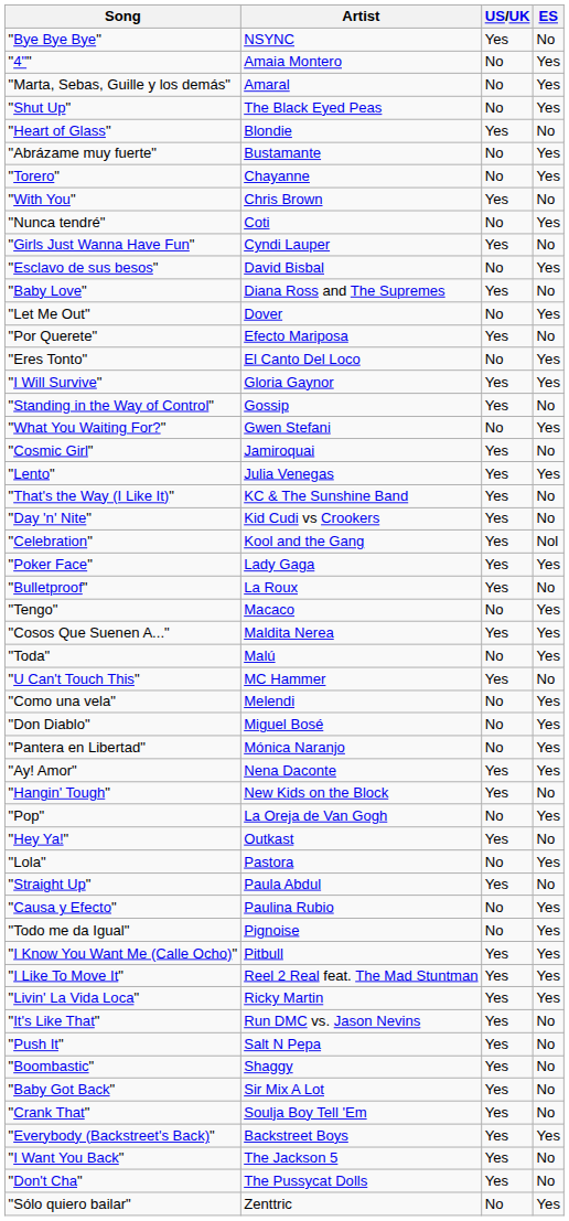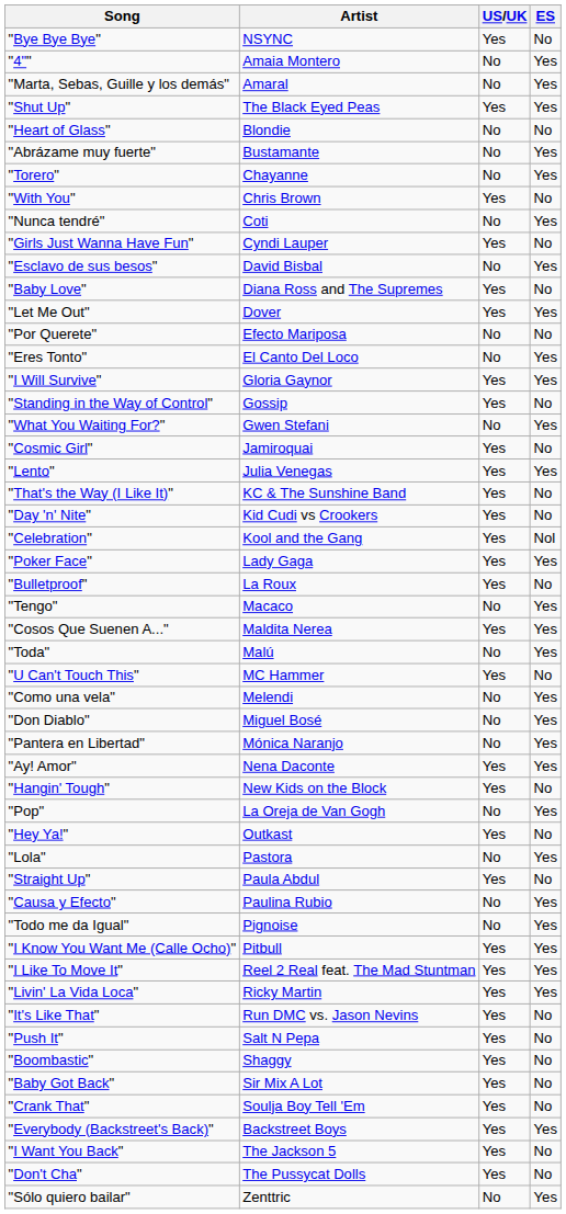 <table class="wikitable sortable" style="font-size:90%;">
 <tr>
 <th>Song</th>
 <th>Artist</th>
 <th><a href='#'>US</a>/<a href='#'>UK</a></th>
 <th><a href='#'>ES</a></th>
 </tr>
 <tr>
 <td>"<a href='#'>Bye Bye Bye</a>"</td>
 <td><a href='#'>NSYNC</a></td>
 <td>Yes</td>
 <td>No</td>
 </tr>
 <tr>
 <td>"<a href='#'>4"</a>"</td>
 <td><a href='#'>Amaia Montero</a></td>
 <td>No</td>
 <td>Yes</td>
 </tr>
 <tr>
 <td>"Marta, Sebas, Guille y los demás"</td>
 <td><a href='#'>Amaral</a></td>
 <td>No</td>
 <td>Yes</td>
 </tr>
 <tr>
 <td>"<a href='#'>Shut Up</a>"</td>
 <td><a href='#'>The Black Eyed Peas</a></td>
-<td>No</td>
+<td>Yes</td>
 <td>Yes</td>
 </tr>
 <tr>
 <td>"<a href='#'>Heart of Glass</a>"</td>
 <td><a href='#'>Blondie</a></td>
-<td>Yes</td>
+<td>No</td>
 <td>No</td>
 </tr>
 <tr>
 <td>"Abrázame muy fuerte"</td>
 <td><a href='#'>Bustamante</a></td>
 <td>No</td>
 <td>Yes</td>
 </tr>
 <tr>
 <td>"<a href='#'>Torero</a>"</td>
 <td><a href='#'>Chayanne</a></td>
 <td>No</td>
 <td>Yes</td>
 </tr>
 <tr>
 <td>"<a href='#'>With You</a>"</td>
 <td><a href='#'>Chris Brown</a></td>
 <td>Yes</td>
 <td>No</td>
 </tr>
 <tr>
 <td>"Nunca tendré"</td>
 <td><a href='#'>Coti</a></td>
 <td>No</td>
 <td>Yes</td>
 </tr>
 <tr>
 <td>"<a href='#'>Girls Just Wanna Have Fun</a>"</td>
 <td><a href='#'>Cyndi Lauper</a></td>
 <td>Yes</td>
 <td>No</td>
 </tr>
 <tr>
 <td>"<a href='#'>Esclavo de sus besos</a>"</td>
 <td><a href='#'>David Bisbal</a></td>
 <td>No</td>
 <td>Yes</td>
 </tr>
 <tr>
 <td>"<a href='#'>Baby Love</a>"</td>
 <td><a href='#'>Diana Ross</a> and <a href='#'>The Supremes</a></td>
 <td>Yes</td>
 <td>No</td>
 </tr>
 <tr>
 <td>"Let Me Out"</td>
 <td><a href='#'>Dover</a></td>
-<td>No</td>
+<td>Yes</td>
 <td>Yes</td>
 </tr>
 <tr>
 <td>"Por Querete"</td>
 <td><a href='#'>Efecto Mariposa</a></td>
-<td>Yes</td>
+<td>No</td>
 <td>No</td>
 </tr>
 <tr>
 <td>"Eres Tonto"</td>
 <td><a href='#'>El Canto Del Loco</a></td>
 <td>No</td>
 <td>Yes</td>
 </tr>
 <tr>
 <td>"<a href='#'>I Will Survive</a>"</td>
 <td><a href='#'>Gloria Gaynor</a></td>
 <td>Yes</td>
 <td>Yes</td>
 </tr>
 <tr>
 <td>"<a href='#'>Standing in the Way of Control</a>"</td>
 <td><a href='#'>Gossip</a></td>
 <td>Yes</td>
 <td>No</td>
 </tr>
 <tr>
 <td>"<a href='#'>What You Waiting For?</a>"</td>
 <td><a href='#'>Gwen Stefani</a></td>
 <td>No</td>
 <td>Yes</td>
 </tr>
 <tr>
 <td>"<a href='#'>Cosmic Girl</a>"</td>
 <td><a href='#'>Jamiroquai</a></td>
 <td>Yes</td>
 <td>No</td>
 </tr>
 <tr>
 <td>"<a href='#'>Lento</a>"</td>
 <td><a href='#'>Julia Venegas</a></td>
 <td>Yes</td>
 <td>Yes</td>
 </tr>
 <tr>
 <td>"<a href='#'>That's the Way (I Like It)</a>"</td>
 <td><a href='#'>KC & The Sunshine Band</a></td>
 <td>Yes</td>
 <td>No</td>
 </tr>
 <tr>
 <td>"<a href='#'>Day 'n' Nite</a>"</td>
 <td><a href='#'>Kid Cudi</a> vs <a href='#'>Crookers</a></td>
 <td>Yes</td>
 <td>No</td>
 </tr>
 <tr>
 <td>"<a href='#'>Celebration</a>"</td>
 <td><a href='#'>Kool and the Gang</a></td>
 <td>Yes</td>
 <td>Nol</td>
 </tr>
 <tr>
 <td>"<a href='#'>Poker Face</a>"</td>
 <td><a href='#'>Lady Gaga</a></td>
 <td>Yes</td>
 <td>Yes</td>
 </tr>
 <tr>
 <td>"<a href='#'>Bulletproof</a>"</td>
 <td><a href='#'>La Roux</a></td>
 <td>Yes</td>
 <td>No</td>
 </tr>
 <tr>
 <td>"Tengo"</td>
 <td><a href='#'>Macaco</a></td>
 <td>No</td>
 <td>Yes</td>
 </tr>
 <tr>
 <td>"Cosos Que Suenen A..."</td>
 <td><a href='#'>Maldita Nerea</a></td>
 <td>Yes</td>
 <td>Yes</td>
 </tr>
 <tr>
 <td>"Toda"</td>
 <td><a href='#'>Malú</a></td>
 <td>No</td>
 <td>Yes</td>
 </tr>
 <tr>
 <td>"<a href='#'>U Can't Touch This</a>"</td>
 <td><a href='#'>MC Hammer</a></td>
 <td>Yes</td>
 <td>No</td>
 </tr>
 <tr>
 <td>"Como una vela"</td>
 <td><a href='#'>Melendi</a></td>
 <td>No</td>
 <td>Yes</td>
 </tr>
 <tr>
 <td>"Don Diablo"</td>
 <td><a href='#'>Miguel Bosé</a></td>
 <td>No</td>
 <td>Yes</td>
 </tr>
 <tr>
 <td>"Pantera en Libertad"</td>
 <td><a href='#'>Mónica Naranjo</a></td>
 <td>No</td>
 <td>Yes</td>
 </tr>
 <tr>
 <td>"Ay! Amor"</td>
 <td><a href='#'>Nena Daconte</a></td>
 <td>Yes</td>
 <td>Yes</td>
 </tr>
 <tr>
 <td>"<a href='#'>Hangin' Tough</a>"</td>
 <td><a href='#'>New Kids on the Block</a></td>
 <td>Yes</td>
 <td>No</td>
 </tr>
 <tr>
 <td>"Pop"</td>
 <td><a href='#'>La Oreja de Van Gogh</a></td>
 <td>No</td>
 <td>Yes</td>
 </tr>
 <tr>
 <td>"<a href='#'>Hey Ya!</a>"</td>
 <td><a href='#'>Outkast</a></td>
 <td>Yes</td>
 <td>No</td>
 </tr>
 <tr>
 <td>"Lola"</td>
 <td><a href='#'>Pastora</a></td>
 <td>No</td>
 <td>Yes</td>
 </tr>
 <tr>
 <td>"<a href='#'>Straight Up</a>"</td>
 <td><a href='#'>Paula Abdul</a></td>
 <td>Yes</td>
 <td>No</td>
 </tr>
 <tr>
 <td>"<a href='#'>Causa y Efecto</a>"</td>
 <td><a href='#'>Paulina Rubio</a></td>
 <td>No</td>
 <td>Yes</td>
 </tr>
 <tr>
 <td>"Todo me da Igual"</td>
 <td><a href='#'>Pignoise</a></td>
 <td>No</td>
 <td>Yes</td>
 </tr>
 <tr>
 <td>"<a href='#'>I Know You Want Me (Calle Ocho)</a>"</td>
 <td><a href='#'>Pitbull</a></td>
 <td>Yes</td>
 <td>Yes</td>
 </tr>
 <tr>
 <td>"<a href='#'>I Like To Move It</a>"</td>
 <td><a href='#'>Reel 2 Real</a> feat. <a href='#'>The Mad Stuntman</a></td>
 <td>Yes</td>
 <td>Yes</td>
 </tr>
 <tr>
 <td>"<a href='#'>Livin' La Vida Loca</a>"</td>
 <td><a href='#'>Ricky Martin</a></td>
 <td>Yes</td>
 <td>Yes</td>
 </tr>
 <tr>
 <td>"<a href='#'>It's Like That</a>"</td>
 <td><a href='#'>Run DMC</a> vs. <a href='#'>Jason Nevins</a></td>
 <td>Yes</td>
 <td>No</td>
 </tr>
 <tr>
 <td>"<a href='#'>Push It</a>"</td>
 <td><a href='#'>Salt N Pepa</a></td>
 <td>Yes</td>
 <td>No</td>
 </tr>
 <tr>
 <td>"<a href='#'>Boombastic</a>"</td>
 <td><a href='#'>Shaggy</a></td>
 <td>Yes</td>
 <td>No</td>
 </tr>
 <tr>
 <td>"<a href='#'>Baby Got Back</a>"</td>
 <td><a href='#'>Sir Mix A Lot</a></td>
 <td>Yes</td>
 <td>No</td>
 </tr>
 <tr>
 <td>"<a href='#'>Crank That</a>"</td>
 <td><a href='#'>Soulja Boy Tell 'Em</a></td>
 <td>Yes</td>
 <td>No</td>
 </tr>
 <tr>
 <td>"<a href='#'>Everybody (Backstreet's Back)</a>"</td>
 <td><a href='#'>Backstreet Boys</a></td>
 <td>Yes</td>
 <td>Yes</td>
 </tr>
 <tr>
 <td>"<a href='#'>I Want You Back</a>"</td>
 <td><a href='#'>The Jackson 5</a></td>
 <td>Yes</td>
 <td>No</td>
 </tr>
 <tr>
 <td>"<a href='#'>Don't Cha</a>"</td>
 <td><a href='#'>The Pussycat Dolls</a></td>
 <td>Yes</td>
 <td>No</td>
 </tr>
 <tr>
 <td>"Sólo quiero bailar"</td>
 <td>Zenttric</td>
 <td>No</td>
 <td>Yes</td>
 </tr>
 </table>
